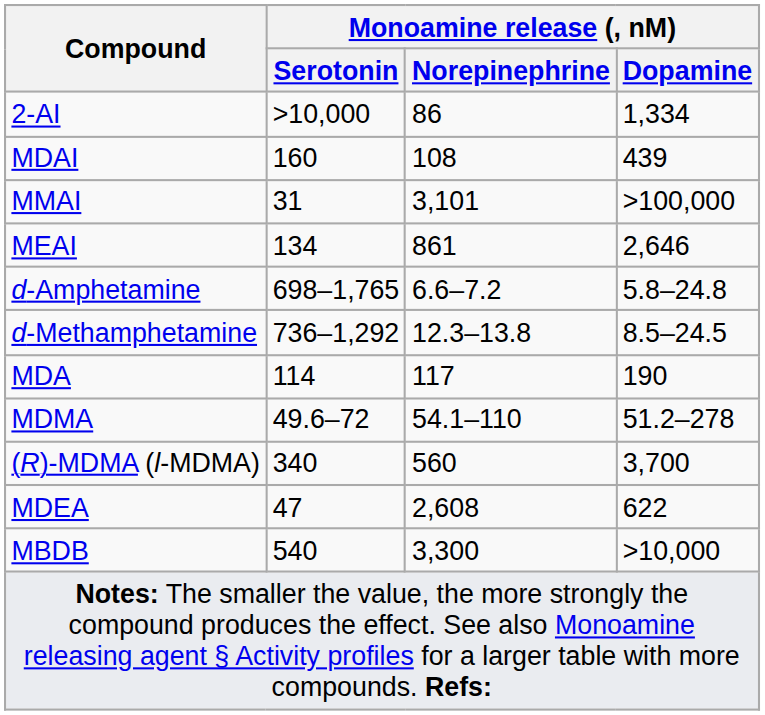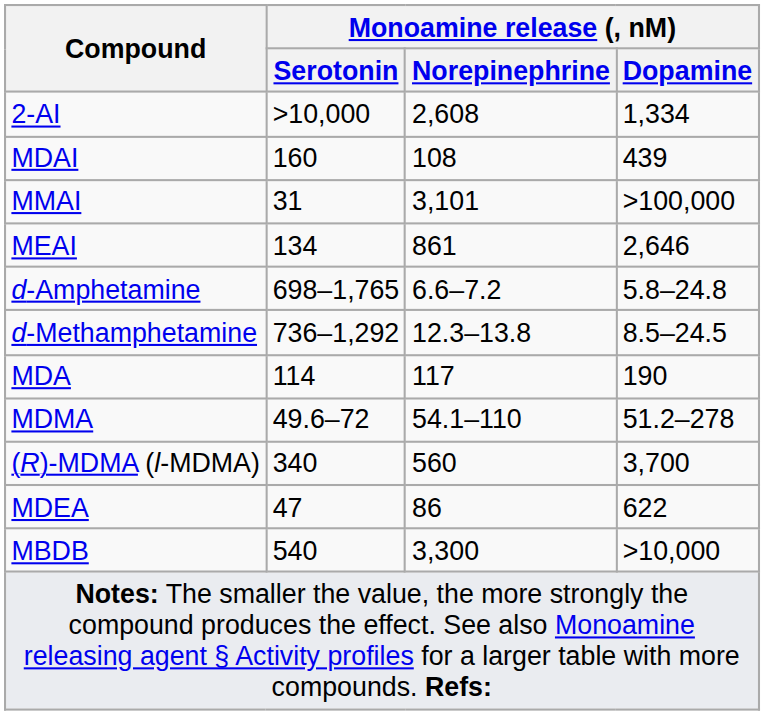 <table class="wikitable floatright" style="font-size:small;">
 <tr>
 <th rowspan="2">Compound</th>
 <th colspan="3"><a href='#'>Monoamine release</a> (, nM)</th>
 </tr>
 <tr>
 <th><a href='#'>Serotonin</a></th>
 <th><a href='#'>Norepinephrine</a></th>
 <th><a href='#'>Dopamine</a></th>
 </tr>
 <tr>
 <td><a href='#'>2-AI</a></td>
 <td>>10,000</td>
-<td>86</td>
+<td>2,608</td>
 <td>1,334</td>
 </tr>
 <tr>
 <td><a href='#'>MDAI</a></td>
 <td>160</td>
 <td>108</td>
 <td>439</td>
 </tr>
 <tr>
 <td><a href='#'>MMAI</a></td>
 <td>31</td>
 <td>3,101</td>
 <td>>100,000</td>
 </tr>
 <tr>
 <td><a href='#'>MEAI</a></td>
 <td>134</td>
 <td>861</td>
 <td>2,646</td>
 </tr>
 <tr>
 <td><a href='#'><em>d</em>-Amphetamine</a></td>
 <td>698–1,765</td>
 <td>6.6–7.2</td>
 <td>5.8–24.8</td>
 </tr>
 <tr>
 <td><a href='#'><em>d</em>-Methamphetamine</a></td>
 <td>736–1,292</td>
 <td>12.3–13.8</td>
 <td>8.5–24.5</td>
 </tr>
 <tr>
 <td><a href='#'>MDA</a></td>
 <td>114</td>
 <td>117</td>
 <td>190</td>
 </tr>
 <tr>
 <td><a href='#'>MDMA</a></td>
 <td>49.6–72</td>
 <td>54.1–110</td>
 <td>51.2–278</td>
 </tr>
 <tr>
 <td><a href='#'>(<em>R</em>)-MDMA</a> (<em>l</em>-MDMA)</td>
 <td>340</td>
 <td>560</td>
 <td>3,700</td>
 </tr>
 <tr>
 <td><a href='#'>MDEA</a></td>
 <td>47</td>
-<td>2,608</td>
+<td>86</td>
 <td>622</td>
 </tr>
 <tr>
 <td><a href='#'>MBDB</a></td>
 <td>540</td>
 <td>3,300</td>
 <td>>10,000</td>
 </tr>
 <tr class="sortbottom">
 <td colspan="4" style="width: 1px; background-color:#eaecf0; text-align: center;"><strong>Notes:</strong> The smaller the value, the more strongly the compound produces the effect. See also <a href='#'>Monoamine releasing agent § Activity profiles</a> for a larger table with more compounds. <strong>Refs:</strong> </td>
 </tr>
 </table>
